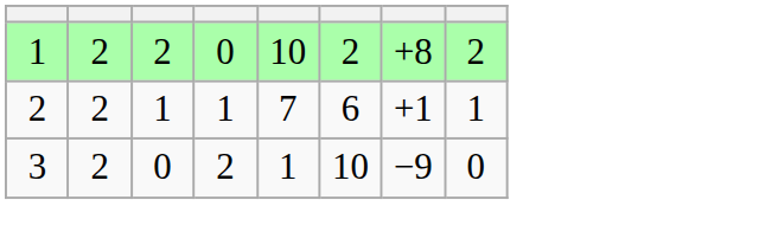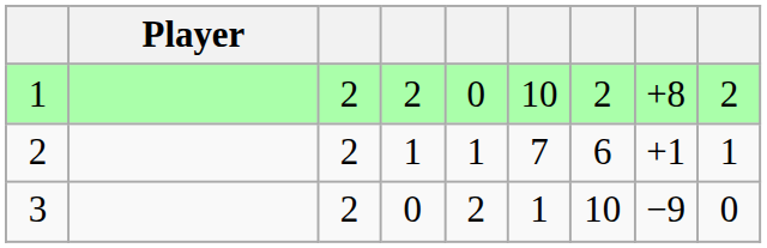 <table class="wikitable sortable" style="text-align: center;">
 <tr>
 <th width=20 scope=col></th>
+<th width=100 scope=col>Player</th>
 <th width=20 scope=col></th>
 <th width=20 scope=col></th>
 <th width=20 scope=col></th>
 <th width=20 scope=col></th>
 <th width=20 scope=col></th>
 <th width=20 scope=col></th>
 <th width=20 scope=col></th>
 </tr>
 <tr style="background:#aaffaa;">
 <td>1</td>
+<td style="text-align:left;"></td>
 <td>2</td>
 <td>2</td>
 <td>0</td>
 <td>10</td>
 <td>2</td>
 <td>+8</td>
 <td>2</td>
 </tr>
 <tr>
 <td>2</td>
+<td style="text-align:left;"></td>
 <td>2</td>
 <td>1</td>
 <td>1</td>
 <td>7</td>
 <td>6</td>
 <td>+1</td>
 <td>1</td>
 </tr>
 <tr>
 <td>3</td>
+<td style="text-align:left;"></td>
 <td>2</td>
 <td>0</td>
 <td>2</td>
 <td>1</td>
 <td>10</td>
 <td>−9</td>
 <td>0</td>
 </tr>
 </table>
